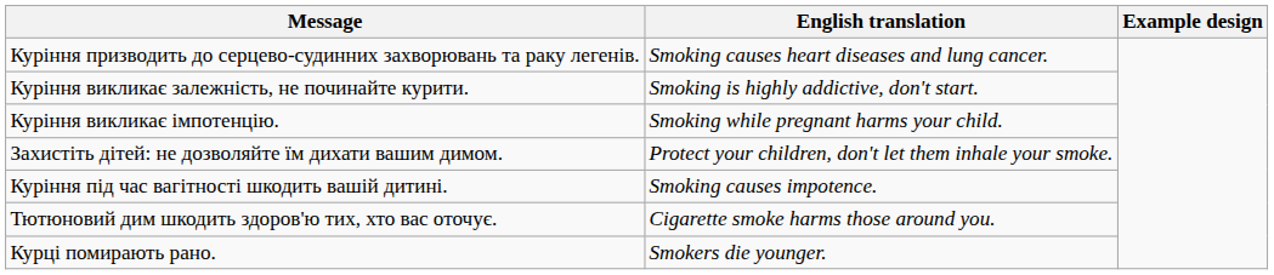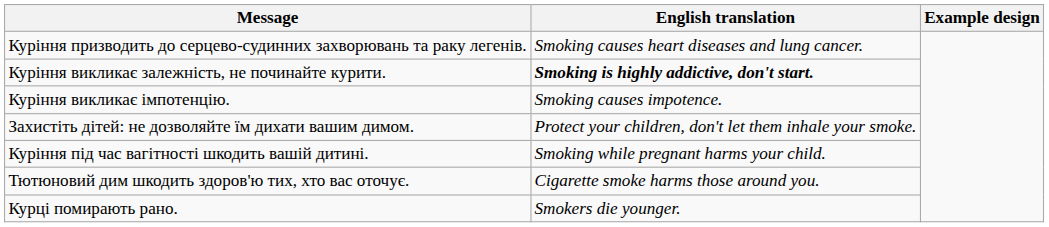 <table class="wikitable">
 <tr>
 <th>Message</th>
 <th>English translation</th>
 <th>Example design</th>
 </tr>
 <tr>
 <td>Курiння призводить до серцево-судинних захворювань та раку легенiв.</td>
 <td><em>Smoking causes heart diseases and lung cancer.</em></td>
 <td rowspan="7"></td>
 </tr>
 <tr>
 <td>Курiння викликає залежнiсть, не починайте курити.</td>
-<td><em>Smoking is highly addictive, don't start.</em></td>
+<td><strong><em>Smoking is highly addictive, don't start.</em></strong></td>
 </tr>
 <tr>
 <td>Курiння викликає iмпотенцiю.</td>
-<td><em>Smoking while pregnant harms your child.</em></td>
+<td><em>Smoking causes impotence.</em></td>
 </tr>
 <tr>
 <td>Захистiть дiтей: не дозволяйте їм дихати вашим димом.</td>
 <td><em>Protect your children, don't let them inhale your smoke.</em></td>
 </tr>
 <tr>
 <td>Курiння під час вагiтностi шкодить вашiй дитинi.</td>
-<td><em>Smoking causes impotence.</em></td>
+<td><em>Smoking while pregnant harms your child.</em></td>
 </tr>
 <tr>
 <td>Тютюновий дим шкодить здоров'ю тих, хто вас оточує.</td>
 <td><em>Cigarette smoke harms those around you.</em></td>
 </tr>
 <tr>
 <td>Курцi помирають рано.</td>
 <td><em>Smokers die younger.</em></td>
 </tr>
 </table>
